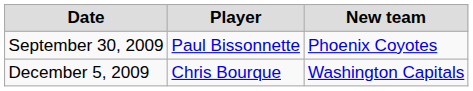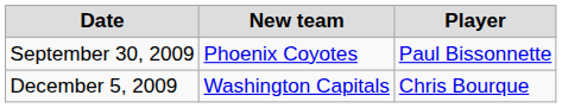 <table class="wikitable">
 <tr style="text-align:center; background:#ddd;">
 <td><strong>Date</strong></td>
+<td><strong>New team</strong></td>
 <td><strong>Player</strong></td>
-<td><strong>New team</strong></td>
 </tr>
 <tr>
 <td>September 30, 2009</td>
+<td><a href='#'>Phoenix Coyotes</a></td>
 <td><a href='#'>Paul Bissonnette</a></td>
-<td><a href='#'>Phoenix Coyotes</a></td>
 </tr>
 <tr>
 <td>December 5, 2009</td>
+<td><a href='#'>Washington Capitals</a></td>
 <td><a href='#'>Chris Bourque</a></td>
-<td><a href='#'>Washington Capitals</a></td>
 </tr>
 </table>
